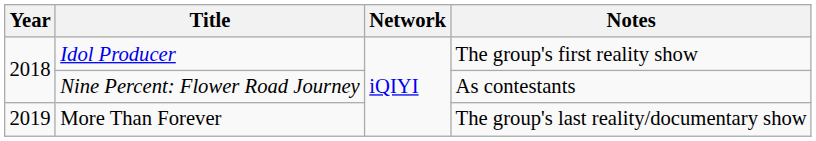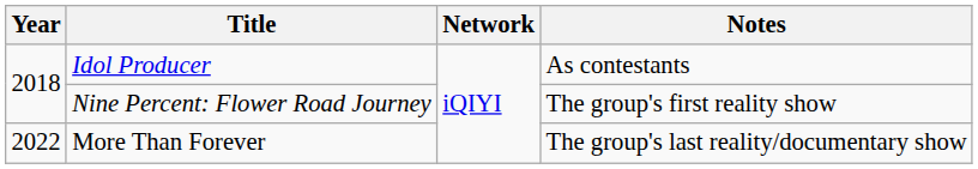 <table class="wikitable">
 <tr>
 <th>Year</th>
 <th>Title</th>
 <th>Network</th>
 <th>Notes</th>
 </tr>
 <tr>
 <td rowspan="2">2018</td>
 <td><em><a href='#'>Idol Producer</a></em></td>
 <td rowspan="3"><a href='#'>iQIYI</a></td>
+<td>As contestants</td>
+</tr>
+<tr>
+<td><em>Nine Percent: Flower Road Journey</em></td>
 <td>The group's first reality show</td>
 </tr>
 <tr>
-<td><em>Nine Percent: Flower Road Journey</em></td>
-<td>As contestants</td>
-</tr>
-<tr>
-<td>2019</td>
+<td>2022</td>
 <td>More Than Forever</td>
 <td>The group's last reality/documentary show</td>
 </tr>
 </table>
